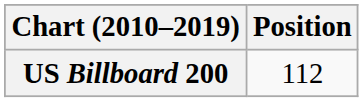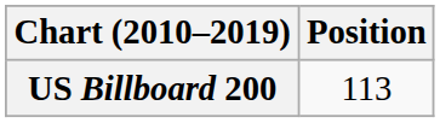 <table class="wikitable plainrowheaders" style="text-align:center">
 <tr>
 <th scope="col">Chart (2010–2019)</th>
 <th scope="col">Position</th>
 </tr>
 <tr>
 <th scope="row">US <em>Billboard</em> 200</th>
-<td>112</td>
+<td>113</td>
 </tr>
 </table>
